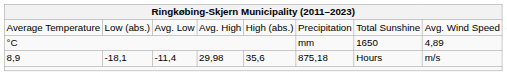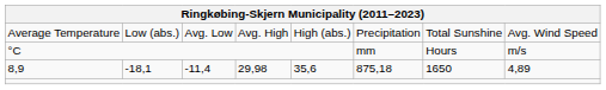 <table class="wikitable">
 <tr>
 <th colspan="8">Ringkøbing-Skjern Municipality (2011–2023)</th>
 </tr>
 <tr>
 <td>Average Temperature</td>
 <td>Low (abs.)</td>
 <td>Avg. Low</td>
 <td>Avg. High</td>
 <td>High (abs.)</td>
 <td>Precipitation</td>
 <td>Total Sunshine</td>
 <td>Avg. Wind Speed</td>
 </tr>
 <tr>
 <td colspan="5">°C</td>
 <td>mm</td>
-<td>1650</td>
-<td>4,89</td>
+<td>Hours</td>
+<td>m/s</td>
 </tr>
 <tr>
 <td>8,9</td>
 <td>-18,1</td>
 <td>-11,4</td>
 <td>29,98</td>
 <td>35,6</td>
 <td>875,18</td>
-<td>Hours</td>
-<td>m/s</td>
+<td>1650</td>
+<td>4,89</td>
 </tr>
 <tr>
 <td colspan="8"><small></small></td>
 </tr>
 </table>
